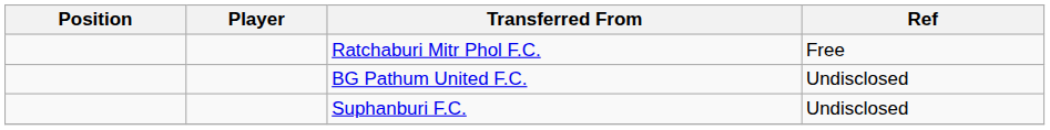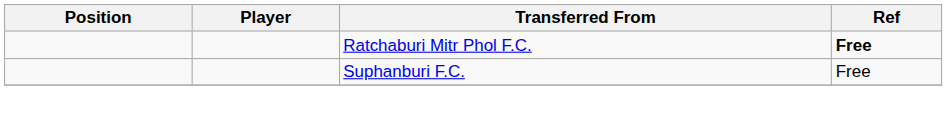 <table class="wikitable sortable" style="width:70%; text-align:center; font-size:100%; text-align:left;">
 <tr>
 <th><strong>Position</strong></th>
 <th><strong>Player</strong></th>
 <th><strong>Transferred From</strong></th>
 <th><strong>Ref</strong></th>
 </tr>
 <tr>
 <td></td>
 <td></td>
 <td> <a href='#'>Ratchaburi Mitr Phol F.C.</a></td>
-<td>Free </td>
-</tr>
-<tr>
-<td></td>
-<td></td>
-<td> <a href='#'>BG Pathum United F.C.</a></td>
-<td>Undisclosed </td>
+<td><strong>Free </strong></td>
 </tr>
 <tr>
 <td></td>
 <td></td>
 <td> <a href='#'>Suphanburi F.C.</a></td>
-<td>Undisclosed </td>
+<td>Free</td>
 </tr>
 <tr>
 </tr>
 </table>
